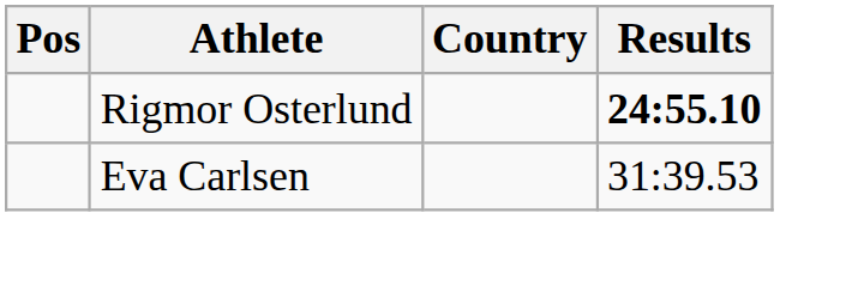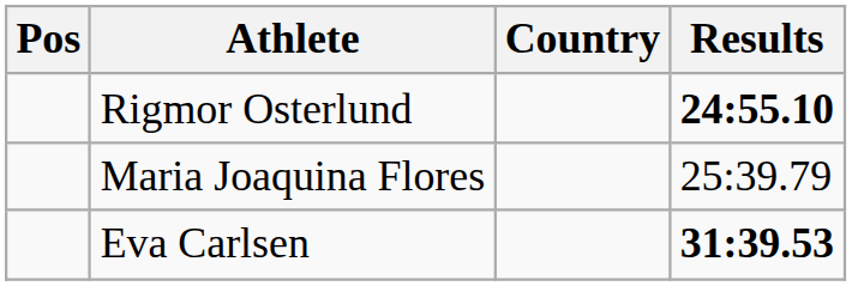 <table class="wikitable">
 <tr>
 <th>Pos</th>
 <th>Athlete</th>
 <th>Country</th>
 <th>Results</th>
 </tr>
 <tr>
 <td align="center"></td>
 <td>Rigmor Osterlund</td>
 <td></td>
 <td><strong>24:55.10</strong></td>
 </tr>
 <tr>
 <td align="center"></td>
+<td>Maria Joaquina Flores</td>
+<td></td>
+<td>25:39.79</td>
+</tr>
+<tr>
+<td align="center"></td>
 <td>Eva Carlsen</td>
 <td></td>
-<td>31:39.53</td>
+<td><strong>31:39.53</strong></td>
 </tr>
 </table>
